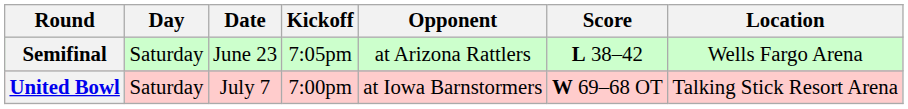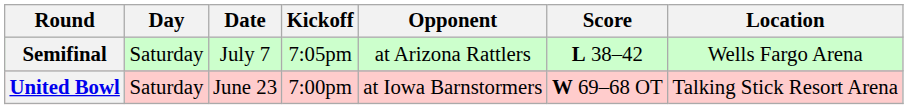 <table class="wikitable" style="text-align:center">
 <tr>
 <th>Round</th>
 <th>Day</th>
 <th>Date</th>
 <th>Kickoff</th>
 <th>Opponent</th>
 <th>Score</th>
 <th>Location</th>
 </tr>
 <tr bgcolor=#cfc>
 <th>Semifinal</th>
 <td>Saturday</td>
-<td>June 23</td>
+<td>July 7</td>
 <td>7:05pm</td>
 <td>at Arizona Rattlers</td>
 <td><strong>L</strong> 38–42</td>
 <td>Wells Fargo Arena</td>
 </tr>
 <tr bgcolor= "#FFCCCC">
 <th><a href='#'>United Bowl</a></th>
 <td>Saturday</td>
-<td>July 7</td>
+<td>June 23</td>
 <td>7:00pm</td>
 <td>at Iowa Barnstormers</td>
 <td><strong>W</strong> 69–68 OT</td>
 <td>Talking Stick Resort Arena</td>
 </tr>
 </table>
